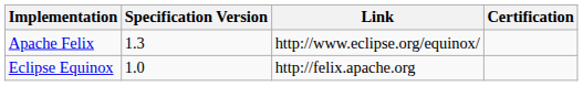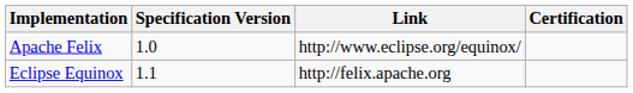 <table class="wikitable sortable">
 <tr>
 <th>Implementation</th>
 <th>Specification Version</th>
 <th>Link</th>
 <th>Certification</th>
 </tr>
 <tr>
 <td><a href='#'>Apache Felix</a></td>
-<td>1.3</td>
+<td>1.0</td>
 <td>http://www.eclipse.org/equinox/</td>
 <td></td>
 </tr>
 <tr>
 <td><a href='#'>Eclipse Equinox</a></td>
-<td>1.0</td>
+<td>1.1</td>
 <td>http://felix.apache.org</td>
 <td></td>
 </tr>
 </table>
